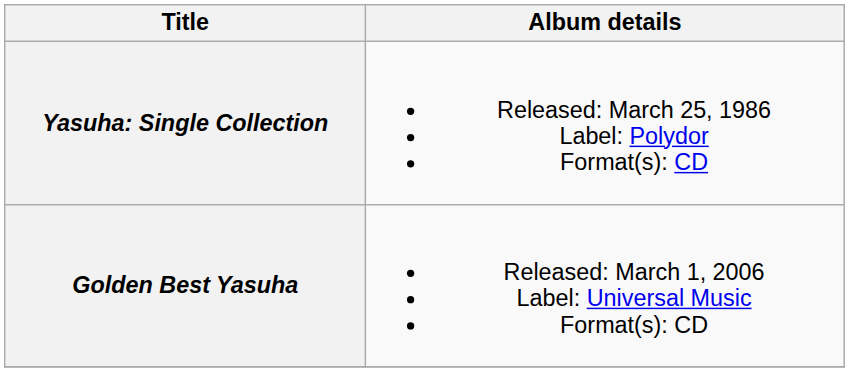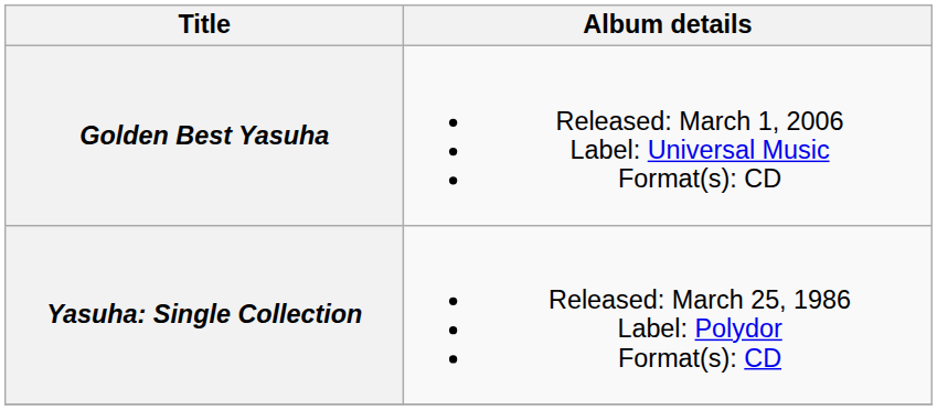 <table class="wikitable plainrowheaders" style="text-align:center;">
 <tr>
 <th style="width:15em;" rowspan="1">Title</th>
 <th style="width:20em;" rowspan="1">Album details</th>
 </tr>
 <tr>
+<th scope="row"><em>Golden Best Yasuha</em></th>
+<td><br><ul><li>Released: March 1, 2006</li><li>Label: <a href='#'>Universal Music</a></li><li>Format(s): CD</li></ul></td>
+</tr>
+<tr>
 <th scope="row"><em>Yasuha: Single Collection</em></th>
 <td><br><ul><li>Released: March 25, 1986</li><li>Label: <a href='#'>Polydor</a></li><li>Format(s): <a href='#'>CD</a></li></ul></td>
 </tr>
 <tr>
-<th scope="row"><em>Golden Best Yasuha</em></th>
-<td><br><ul><li>Released: March 1, 2006</li><li>Label: <a href='#'>Universal Music</a></li><li>Format(s): CD</li></ul></td>
-</tr>
-<tr>
 </tr>
 </table>
